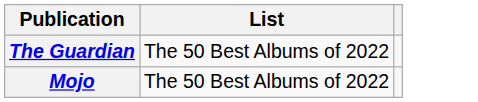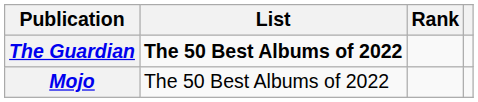 <table class="wikitable sortable plainrowheaders">
 <tr>
 <th scope="col">Publication</th>
 <th scope="col">List</th>
+<th scope="col">Rank</th>
 <th scope="col" class="unsortable"></th>
 </tr>
 <tr>
 <th scope="row"><em><a href='#'>The Guardian</a></em></th>
-<td>The 50 Best Albums of 2022</td>
+<td><strong>The 50 Best Albums of 2022</strong></td>
+<td></td>
 <td></td>
 </tr>
 <tr>
 <th scope="row"><em><a href='#'>Mojo</a></em></th>
 <td>The 50 Best Albums of 2022</td>
 <td></td>
+<td></td>
 </tr>
 </table>
